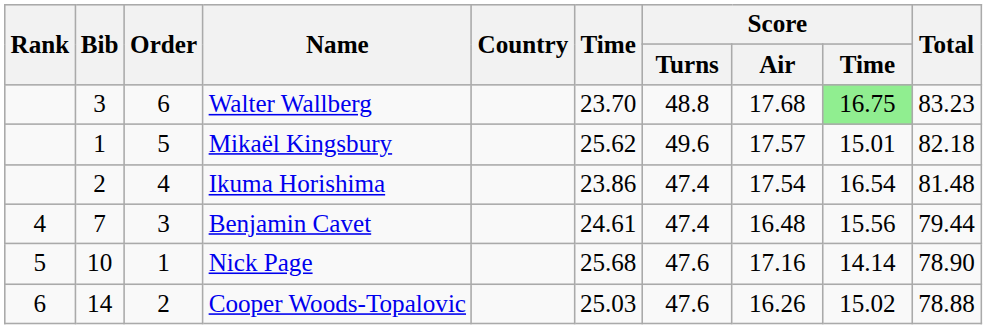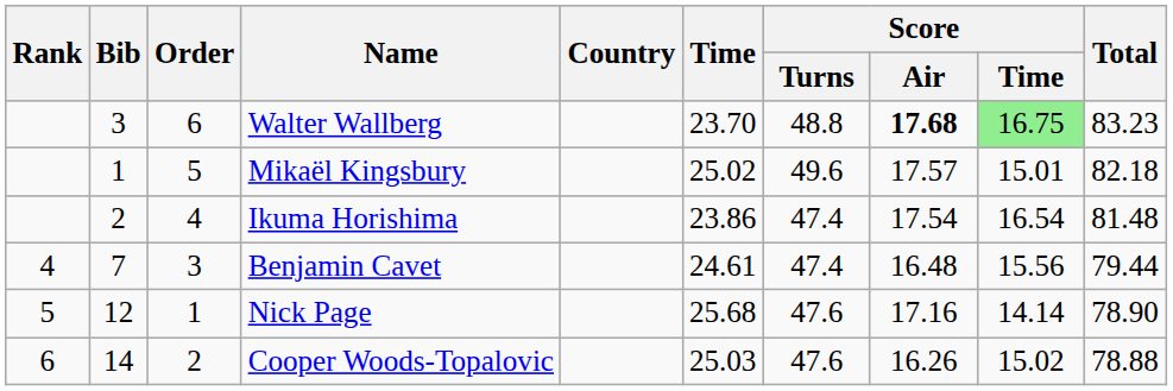 <table class="wikitable sortable" style="text-align:center">
 <tr>
 <th rowspan=2>Rank</th>
 <th rowspan=2>Bib</th>
 <th rowspan=2>Order</th>
 <th rowspan=2>Name</th>
 <th rowspan=2>Country</th>
 <th rowspan=2>Time</th>
 <th colspan=3>Score</th>
 <th rowspan=2>Total</th>
 </tr>
 <tr>
 <th width=50>Turns</th>
 <th width=50>Air</th>
 <th width=50>Time</th>
 </tr>
 <tr>
 <td></td>
 <td>3</td>
 <td>6</td>
 <td align=left><a href='#'>Walter Wallberg</a></td>
 <td align=left></td>
 <td>23.70</td>
 <td>48.8</td>
-<td>17.68</td>
+<td><strong>17.68</strong></td>
 <td style="background: lightgreen;">16.75</td>
 <td>83.23</td>
 </tr>
 <tr>
 <td></td>
 <td>1</td>
 <td>5</td>
 <td align=left><a href='#'>Mikaël Kingsbury</a></td>
 <td align=left></td>
-<td>25.62</td>
+<td>25.02</td>
 <td>49.6</td>
 <td>17.57</td>
 <td>15.01</td>
 <td>82.18</td>
 </tr>
 <tr>
 <td></td>
 <td>2</td>
 <td>4</td>
 <td align=left><a href='#'>Ikuma Horishima</a></td>
 <td align=left></td>
 <td>23.86</td>
 <td>47.4</td>
 <td>17.54</td>
 <td>16.54</td>
 <td>81.48</td>
 </tr>
 <tr>
 <td>4</td>
 <td>7</td>
 <td>3</td>
 <td align=left><a href='#'>Benjamin Cavet</a></td>
 <td align=left></td>
 <td>24.61</td>
 <td>47.4</td>
 <td>16.48</td>
 <td>15.56</td>
 <td>79.44</td>
 </tr>
 <tr>
 <td>5</td>
-<td>10</td>
+<td>12</td>
 <td>1</td>
 <td align=left><a href='#'>Nick Page</a></td>
 <td align=left></td>
 <td>25.68</td>
 <td>47.6</td>
 <td>17.16</td>
 <td>14.14</td>
 <td>78.90</td>
 </tr>
 <tr>
 <td>6</td>
 <td>14</td>
 <td>2</td>
 <td align=left><a href='#'>Cooper Woods-Topalovic</a></td>
 <td align=left></td>
 <td>25.03</td>
 <td>47.6</td>
 <td>16.26</td>
 <td>15.02</td>
 <td>78.88</td>
 </tr>
 </table>
